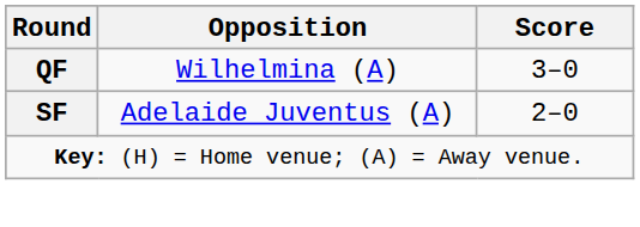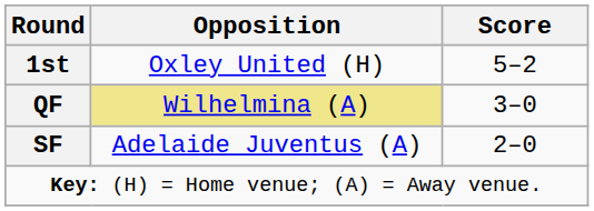 <table class="wikitable plainrowheaders" style="text-align:center">
 <tr>
 <th scope="col" style="width:25px">Round</th>
 <th scope="col" style="width:180px">Opposition</th>
 <th scope="col" style="width:70px">Score</th>
 </tr>
 <tr>
+<th scope=row style="text-align:center">1st</th>
+<td><a href='#'>Oxley United</a> (H)</td>
+<td>5–2</td>
+</tr>
+<tr>
 <th scope=row style="text-align:center">QF</th>
-<td><a href='#'>Wilhelmina</a> (<a href='#'>A</a>)</td>
+<td style="background: khaki;"><a href='#'>Wilhelmina</a> (<a href='#'>A</a>)</td>
 <td>3–0</td>
 </tr>
 <tr>
 <th scope=row style="text-align:center">SF</th>
 <td><a href='#'>Adelaide Juventus</a> (<a href='#'>A</a>)</td>
 <td>2–0</td>
 </tr>
 <tr>
 <td colspan="3"><small><strong>Key:</strong> (H) = Home venue; (A) = Away venue.</small></td>
 </tr>
 </table>
